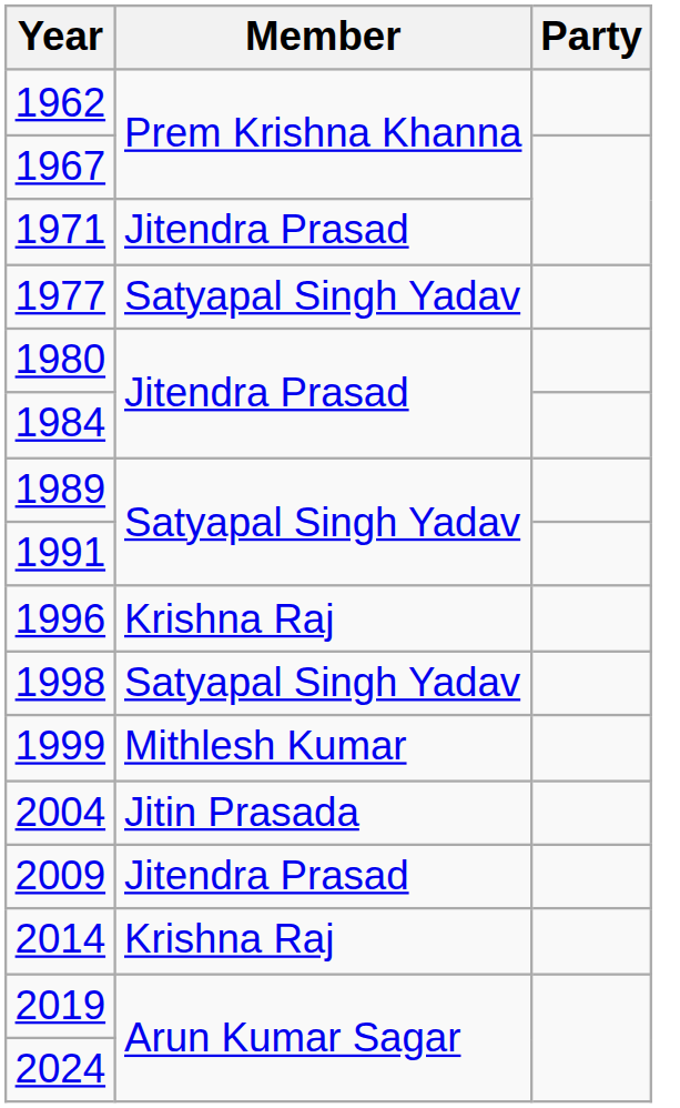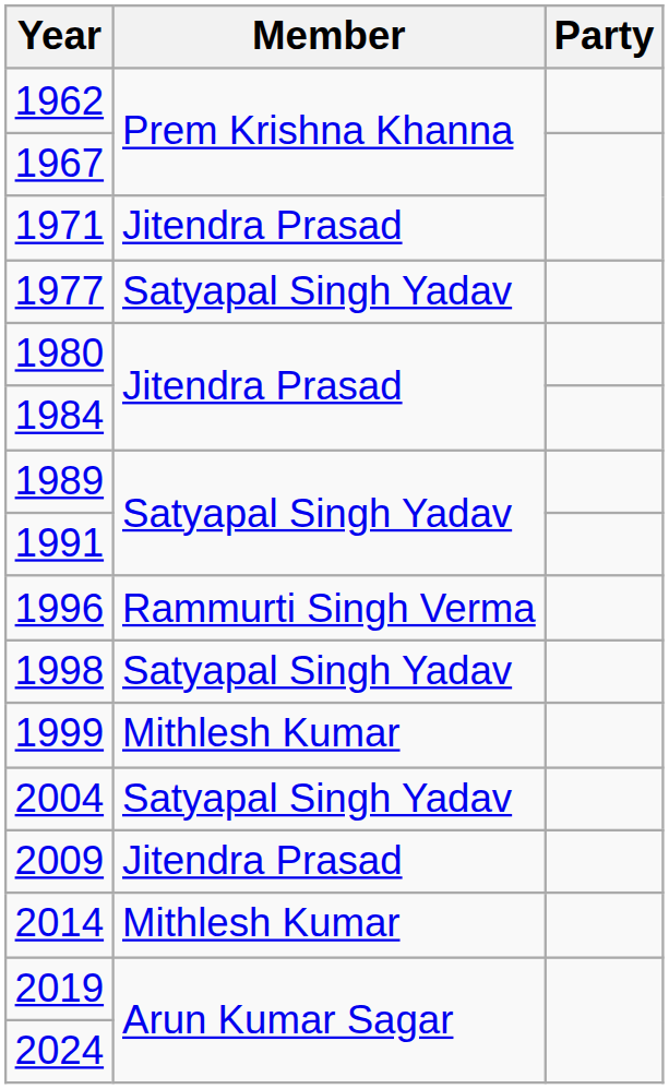 <table class="wikitable sortable">
 <tr>
 <th>Year</th>
 <th>Member</th>
 <th colspan="2">Party</th>
 </tr>
 <tr>
 <td><a href='#'>1962</a></td>
 <td rowspan="2"><a href='#'>Prem Krishna Khanna</a></td>
 <td></td>
 </tr>
 <tr>
 <td><a href='#'>1967</a></td>
 </tr>
 <tr>
 <td><a href='#'>1971</a></td>
 <td><a href='#'>Jitendra Prasad</a></td>
 </tr>
 <tr>
 <td><a href='#'>1977</a></td>
 <td><a href='#'>Satyapal Singh Yadav</a></td>
 <td></td>
 </tr>
 <tr>
 <td><a href='#'>1980</a></td>
 <td rowspan="2"><a href='#'>Jitendra Prasad</a></td>
 <td></td>
 </tr>
 <tr>
 <td><a href='#'>1984</a></td>
 </tr>
 <tr>
 <td><a href='#'>1989</a></td>
 <td rowspan="2"><a href='#'>Satyapal Singh Yadav</a></td>
 <td></td>
 </tr>
 <tr>
 <td><a href='#'>1991</a></td>
 </tr>
 <tr>
 <td><a href='#'>1996</a></td>
-<td><a href='#'>Krishna Raj</a></td>
+<td><a href='#'>Rammurti Singh Verma</a></td>
 <td></td>
 </tr>
 <tr>
 <td><a href='#'>1998</a></td>
 <td><a href='#'>Satyapal Singh Yadav</a></td>
 <td></td>
 </tr>
 <tr>
 <td><a href='#'>1999</a></td>
 <td><a href='#'>Mithlesh Kumar</a></td>
 <td></td>
 </tr>
 <tr>
 <td><a href='#'>2004</a></td>
-<td><a href='#'>Jitin Prasada</a></td>
+<td><a href='#'>Satyapal Singh Yadav</a></td>
 </tr>
 <tr>
 <td><a href='#'>2009</a></td>
 <td><a href='#'>Jitendra Prasad</a></td>
 <td></td>
 </tr>
 <tr>
 <td><a href='#'>2014</a></td>
-<td><a href='#'>Krishna Raj</a></td>
+<td><a href='#'>Mithlesh Kumar</a></td>
 <td></td>
 </tr>
 <tr>
 <td><a href='#'>2019</a></td>
 <td rowspan="2"><a href='#'>Arun Kumar Sagar</a></td>
 </tr>
 <tr>
 <td><a href='#'>2024</a></td>
 </tr>
 </table>
